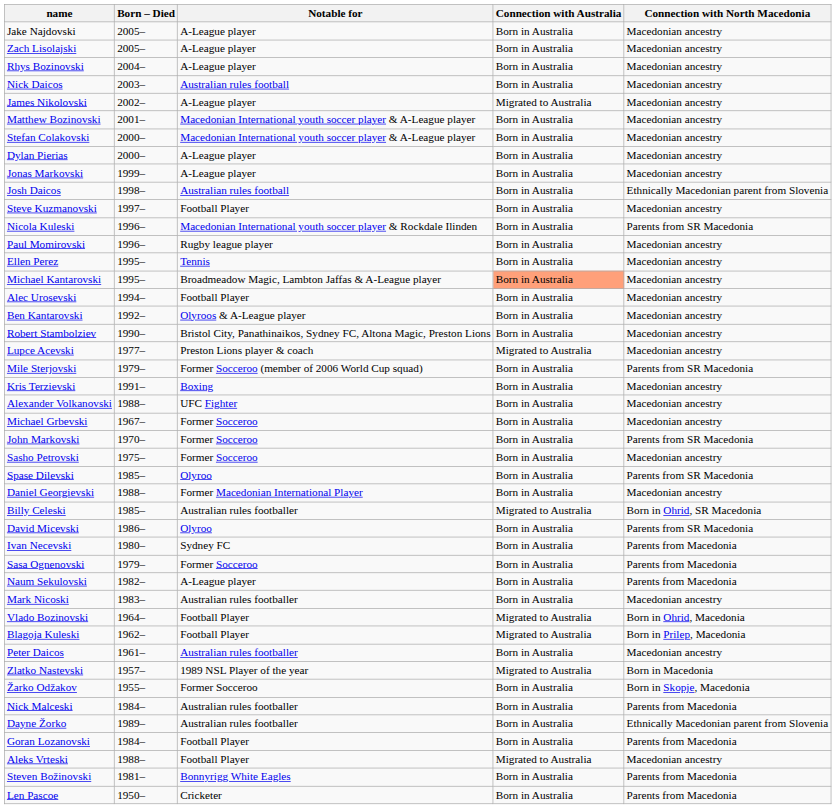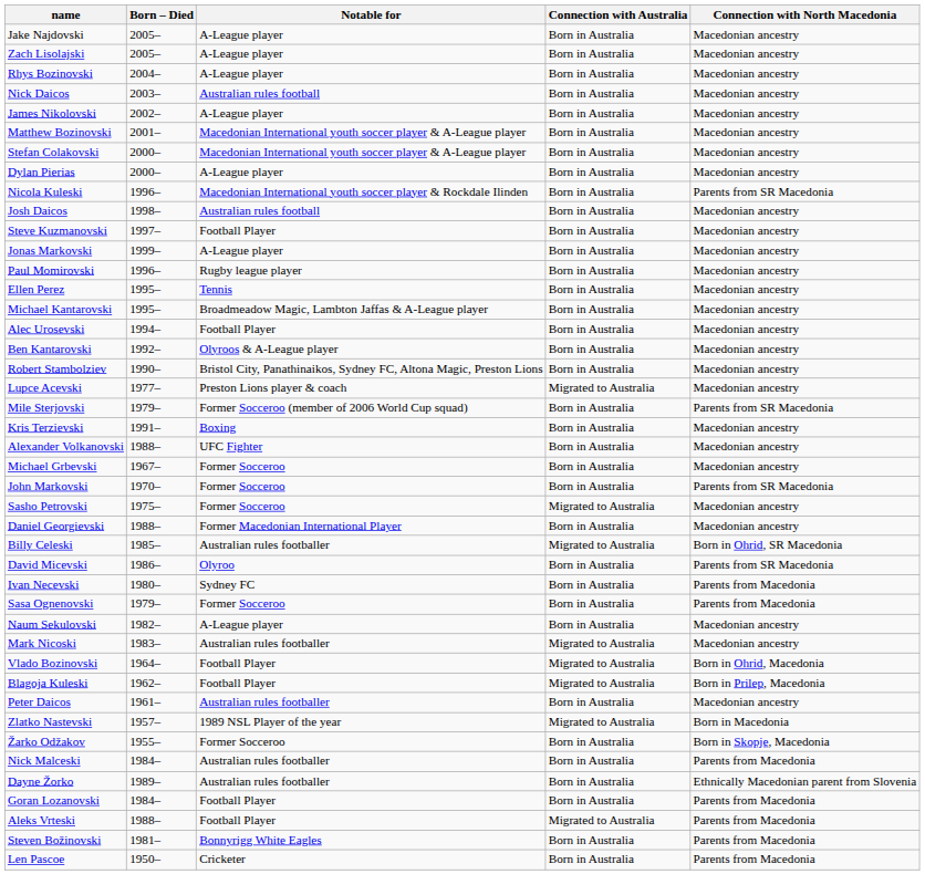 <table class="wikitable">
 <tr>
 <th>name</th>
 <th>Born – Died</th>
 <th>Notable for</th>
 <th>Connection with Australia</th>
 <th>Connection with North Macedonia</th>
 </tr>
 <tr>
 <td>Jake Najdovski</td>
 <td>2005–</td>
 <td>A-League player</td>
 <td>Born in Australia</td>
 <td>Macedonian ancestry</td>
 </tr>
 <tr>
 <td><a href='#'>Zach Lisolajski</a></td>
 <td>2005–</td>
 <td>A-League player</td>
 <td>Born in Australia</td>
 <td>Macedonian ancestry</td>
 </tr>
 <tr>
 <td><a href='#'>Rhys Bozinovski</a></td>
 <td>2004–</td>
 <td>A-League player</td>
 <td>Born in Australia</td>
 <td>Macedonian ancestry</td>
 </tr>
 <tr>
 <td><a href='#'>Nick Daicos</a></td>
 <td>2003–</td>
 <td><a href='#'>Australian rules football</a></td>
 <td>Born in Australia</td>
 <td>Macedonian ancestry</td>
 </tr>
 <tr>
 <td><a href='#'>James Nikolovski</a></td>
 <td>2002–</td>
 <td>A-League player</td>
-<td>Migrated to Australia</td>
+<td>Born in Australia</td>
 <td>Macedonian ancestry</td>
 </tr>
 <tr>
 <td><a href='#'>Matthew Bozinovski</a></td>
 <td>2001–</td>
 <td><a href='#'>Macedonian International youth soccer player</a> & A-League player</td>
 <td>Born in Australia</td>
 <td>Macedonian ancestry</td>
 </tr>
 <tr>
 <td><a href='#'>Stefan Colakovski</a></td>
 <td>2000–</td>
 <td><a href='#'>Macedonian International youth soccer player</a> & A-League player</td>
 <td>Born in Australia</td>
 <td>Macedonian ancestry</td>
 </tr>
 <tr>
 <td><a href='#'>Dylan Pierias</a></td>
 <td>2000–</td>
 <td>A-League player</td>
 <td>Born in Australia</td>
 <td>Macedonian ancestry</td>
 </tr>
 <tr>
-<td><a href='#'>Jonas Markovski</a></td>
-<td>1999–</td>
-<td>A-League player</td>
+<td><a href='#'>Nicola Kuleski</a></td>
+<td>1996–</td>
+<td><a href='#'>Macedonian International youth soccer player</a> & Rockdale Ilinden</td>
 <td>Born in Australia</td>
-<td>Macedonian ancestry</td>
+<td>Parents from SR Macedonia</td>
 </tr>
 <tr>
 <td><a href='#'>Josh Daicos</a></td>
 <td>1998–</td>
 <td><a href='#'>Australian rules football</a></td>
 <td>Born in Australia</td>
-<td>Ethnically Macedonian parent from Slovenia</td>
+<td>Macedonian ancestry</td>
 </tr>
 <tr>
 <td><a href='#'>Steve Kuzmanovski</a></td>
 <td>1997–</td>
 <td>Football Player</td>
 <td>Born in Australia</td>
 <td>Macedonian ancestry</td>
 </tr>
 <tr>
-<td><a href='#'>Nicola Kuleski</a></td>
-<td>1996–</td>
-<td><a href='#'>Macedonian International youth soccer player</a> & Rockdale Ilinden</td>
+<td><a href='#'>Jonas Markovski</a></td>
+<td>1999–</td>
+<td>A-League player</td>
 <td>Born in Australia</td>
-<td>Parents from SR Macedonia</td>
+<td>Macedonian ancestry</td>
 </tr>
 <tr>
 <td><a href='#'>Paul Momirovski</a></td>
 <td>1996–</td>
 <td>Rugby league player</td>
 <td>Born in Australia</td>
 <td>Macedonian ancestry</td>
 </tr>
 <tr>
 <td><a href='#'>Ellen Perez</a></td>
 <td>1995–</td>
 <td><a href='#'>Tennis</a></td>
 <td>Born in Australia</td>
 <td>Macedonian ancestry</td>
 </tr>
 <tr>
 <td><a href='#'>Michael Kantarovski</a></td>
 <td>1995–</td>
 <td>Broadmeadow Magic, Lambton Jaffas & A-League player</td>
-<td style="background: lightsalmon;">Born in Australia</td>
+<td>Born in Australia</td>
 <td>Macedonian ancestry</td>
 </tr>
 <tr>
 <td><a href='#'>Alec Urosevski</a></td>
 <td>1994–</td>
 <td>Football Player</td>
 <td>Born in Australia</td>
 <td>Macedonian ancestry</td>
 </tr>
 <tr>
 <td><a href='#'>Ben Kantarovski</a></td>
 <td>1992–</td>
 <td><a href='#'>Olyroos</a> & A-League player</td>
 <td>Born in Australia</td>
 <td>Macedonian ancestry</td>
 </tr>
 <tr>
 <td><a href='#'>Robert Stambolziev</a></td>
 <td>1990–</td>
 <td>Bristol City, Panathinaikos, Sydney FC, Altona Magic, Preston Lions</td>
 <td>Born in Australia</td>
 <td>Macedonian ancestry</td>
 </tr>
 <tr>
 <td><a href='#'>Lupce Acevski</a></td>
 <td>1977–</td>
 <td>Preston Lions player & coach</td>
 <td>Migrated to Australia</td>
 <td>Macedonian ancestry</td>
 </tr>
 <tr>
 <td><a href='#'>Mile Sterjovski</a></td>
 <td>1979–</td>
 <td>Former <a href='#'>Socceroo</a> (member of 2006 World Cup squad)</td>
 <td>Born in Australia</td>
 <td>Parents from SR Macedonia</td>
 </tr>
 <tr>
 <td><a href='#'>Kris Terzievski</a></td>
 <td>1991–</td>
 <td><a href='#'>Boxing</a></td>
 <td>Born in Australia</td>
 <td>Macedonian ancestry</td>
 </tr>
 <tr>
 <td><a href='#'>Alexander Volkanovski</a></td>
 <td>1988–</td>
 <td>UFC <a href='#'>Fighter</a></td>
 <td>Born in Australia</td>
 <td>Macedonian ancestry</td>
 </tr>
 <tr>
 <td><a href='#'>Michael Grbevski</a></td>
 <td>1967–</td>
 <td>Former <a href='#'>Socceroo</a></td>
 <td>Born in Australia</td>
 <td>Macedonian ancestry</td>
 </tr>
 <tr>
 <td><a href='#'>John Markovski</a></td>
 <td>1970–</td>
 <td>Former <a href='#'>Socceroo</a></td>
 <td>Born in Australia</td>
 <td>Parents from SR Macedonia</td>
 </tr>
 <tr>
 <td><a href='#'>Sasho Petrovski</a></td>
 <td>1975–</td>
 <td>Former <a href='#'>Socceroo</a></td>
-<td>Born in Australia</td>
+<td>Migrated to Australia</td>
 <td>Macedonian ancestry</td>
-</tr>
-<tr>
-<td><a href='#'>Spase Dilevski</a></td>
-<td>1985–</td>
-<td><a href='#'>Olyroo</a></td>
-<td>Born in Australia</td>
-<td>Parents from SR Macedonia</td>
 </tr>
 <tr>
 <td><a href='#'>Daniel Georgievski</a></td>
 <td>1988–</td>
 <td>Former <a href='#'>Macedonian International Player</a></td>
 <td>Born in Australia</td>
 <td>Macedonian ancestry</td>
 </tr>
 <tr>
 <td><a href='#'>Billy Celeski</a></td>
 <td>1985–</td>
 <td>Australian rules footballer</td>
 <td>Migrated to Australia</td>
 <td>Born in <a href='#'>Ohrid</a>, SR Macedonia</td>
 </tr>
 <tr>
 <td><a href='#'>David Micevski</a></td>
 <td>1986–</td>
 <td><a href='#'>Olyroo</a></td>
 <td>Born in Australia</td>
 <td>Parents from SR Macedonia</td>
 </tr>
 <tr>
 <td><a href='#'>Ivan Necevski</a></td>
 <td>1980–</td>
 <td>Sydney FC</td>
 <td>Born in Australia</td>
 <td>Parents from Macedonia</td>
 </tr>
 <tr>
 <td><a href='#'>Sasa Ognenovski</a></td>
 <td>1979–</td>
 <td>Former <a href='#'>Socceroo</a></td>
 <td>Born in Australia</td>
 <td>Parents from Macedonia</td>
 </tr>
 <tr>
 <td><a href='#'>Naum Sekulovski</a></td>
 <td>1982–</td>
 <td>A-League player</td>
 <td>Born in Australia</td>
-<td>Parents from Macedonia</td>
+<td>Macedonian ancestry</td>
 </tr>
 <tr>
 <td><a href='#'>Mark Nicoski</a></td>
 <td>1983–</td>
 <td>Australian rules footballer</td>
-<td>Born in Australia</td>
+<td>Migrated to Australia</td>
 <td>Macedonian ancestry</td>
 </tr>
 <tr>
 <td><a href='#'>Vlado Bozinovski</a></td>
 <td>1964–</td>
 <td>Football Player</td>
 <td>Migrated to Australia</td>
 <td>Born in <a href='#'>Ohrid</a>, Macedonia</td>
 </tr>
 <tr>
 <td><a href='#'>Blagoja Kuleski</a></td>
 <td>1962–</td>
 <td>Football Player</td>
 <td>Migrated to Australia</td>
 <td>Born in <a href='#'>Prilep</a>, Macedonia</td>
 </tr>
 <tr>
 <td><a href='#'>Peter Daicos</a></td>
 <td>1961–</td>
 <td><a href='#'>Australian rules footballer</a></td>
 <td>Born in Australia</td>
 <td>Macedonian ancestry</td>
 </tr>
 <tr>
 <td><a href='#'>Zlatko Nastevski</a></td>
 <td>1957–</td>
 <td>1989 NSL Player of the year</td>
 <td>Migrated to Australia</td>
 <td>Born in Macedonia</td>
 </tr>
 <tr>
 <td><a href='#'>Žarko Odžakov</a></td>
 <td>1955–</td>
 <td>Former Socceroo</td>
 <td>Born in Australia</td>
 <td>Born in <a href='#'>Skopje</a>, Macedonia</td>
 </tr>
 <tr>
 <td><a href='#'>Nick Malceski</a></td>
 <td>1984–</td>
 <td>Australian rules footballer</td>
 <td>Born in Australia</td>
 <td>Parents from Macedonia</td>
 </tr>
 <tr>
 <td><a href='#'>Dayne Žorko</a></td>
 <td>1989–</td>
 <td>Australian rules footballer</td>
 <td>Born in Australia</td>
 <td>Ethnically Macedonian parent from Slovenia</td>
 </tr>
 <tr>
 <td><a href='#'>Goran Lozanovski</a></td>
 <td>1984–</td>
 <td>Football Player</td>
 <td>Born in Australia</td>
 <td>Parents from Macedonia</td>
 </tr>
 <tr>
 <td><a href='#'>Aleks Vrteski</a></td>
 <td>1988–</td>
 <td>Football Player</td>
 <td>Migrated to Australia</td>
-<td>Macedonian ancestry</td>
+<td>Parents from Macedonia</td>
 </tr>
 <tr>
 <td><a href='#'>Steven Božinovski</a></td>
 <td>1981–</td>
 <td><a href='#'>Bonnyrigg White Eagles</a></td>
 <td>Born in Australia</td>
 <td>Parents from Macedonia</td>
 </tr>
 <tr>
 <td><a href='#'>Len Pascoe</a></td>
 <td>1950–</td>
 <td>Cricketer</td>
 <td>Born in Australia</td>
 <td>Parents from Macedonia</td>
 </tr>
 </table>
